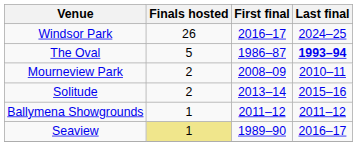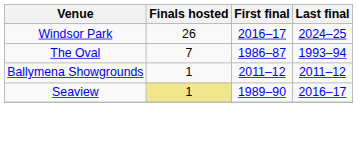 <table class="wikitable" style="text-align: center">
 <tr>
 <th>Venue</th>
 <th>Finals hosted</th>
 <th>First final</th>
 <th>Last final</th>
 </tr>
 <tr>
 <td><a href='#'>Windsor Park</a></td>
 <td>26</td>
 <td><a href='#'>2016–17</a></td>
 <td><a href='#'>2024–25</a></td>
 </tr>
 <tr>
 <td><a href='#'>The Oval</a></td>
-<td>5</td>
+<td>7</td>
 <td><a href='#'>1986–87</a></td>
-<td><strong><a href='#'>1993–94</a></strong></td>
-</tr>
-<tr>
-<td><a href='#'>Mourneview Park</a></td>
-<td>2</td>
-<td><a href='#'>2008–09</a></td>
-<td><a href='#'>2010–11</a></td>
-</tr>
-<tr>
-<td><a href='#'>Solitude</a></td>
-<td>2</td>
-<td><a href='#'>2013–14</a></td>
-<td><a href='#'>2015–16</a></td>
+<td><a href='#'>1993–94</a></td>
 </tr>
 <tr>
 <td><a href='#'>Ballymena Showgrounds</a></td>
 <td>1</td>
 <td><a href='#'>2011–12</a></td>
 <td><a href='#'>2011–12</a></td>
 </tr>
 <tr>
 <td><a href='#'>Seaview</a></td>
 <td style="background: khaki;">1</td>
 <td><a href='#'>1989–90</a></td>
 <td><a href='#'>2016–17</a></td>
 </tr>
 <tr>
 </tr>
 </table>
